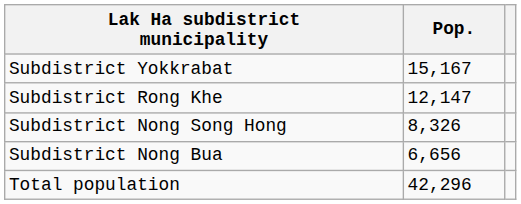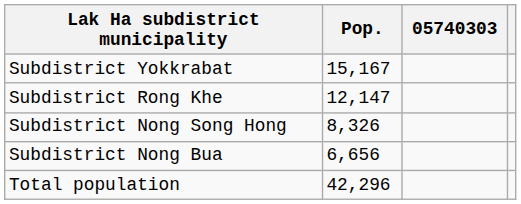 <table class="wikitable" style="width:60%;">
 <tr>
 <th>Lak Ha subdistrict<br>municipality</th>
 <th>Pop.</th>
+<th>05740303</th>
 <th></th>
 </tr>
 <tr>
 <td>Subdistrict Yokkrabat</td>
 <td>15,167</td>
 <td></td>
+<td></td>
 </tr>
 <tr>
 <td>Subdistrict Rong Khe</td>
 <td>12,147</td>
+<td></td>
 <td></td>
 </tr>
 <tr>
 <td>Subdistrict Nong Song Hong</td>
 <td>8,326</td>
 <td></td>
+<td></td>
 </tr>
 <tr>
 <td>Subdistrict Nong Bua</td>
 <td>6,656</td>
+<td></td>
 <td></td>
 </tr>
 <tr>
 <td>Total population</td>
 <td>42,296</td>
 <td></td>
+<td></td>
 </tr>
 </table>
